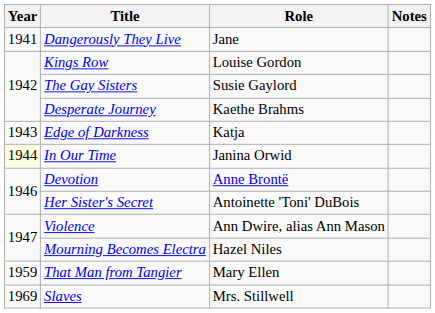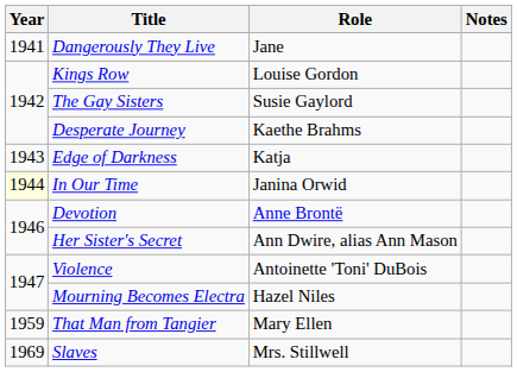 <table class="wikitable sortable">
 <tr>
 <th>Year</th>
 <th>Title</th>
 <th>Role</th>
 <th>Notes</th>
 </tr>
 <tr>
 <td>1941</td>
 <td><em><a href='#'>Dangerously They Live</a></em></td>
 <td>Jane</td>
 <td></td>
 </tr>
 <tr>
 <td rowspan=3>1942</td>
 <td><em><a href='#'>Kings Row</a></em></td>
 <td>Louise Gordon</td>
 <td></td>
 </tr>
 <tr>
 <td><em><a href='#'>The Gay Sisters</a></em></td>
 <td>Susie Gaylord</td>
 <td></td>
 </tr>
 <tr>
 <td><em><a href='#'>Desperate Journey</a></em></td>
 <td>Kaethe Brahms</td>
 <td></td>
 </tr>
 <tr>
 <td>1943</td>
 <td><em><a href='#'>Edge of Darkness</a></em></td>
 <td>Katja</td>
 <td></td>
 </tr>
 <tr>
 <td style="background: lightyellow;">1944</td>
 <td><em><a href='#'>In Our Time</a></em></td>
 <td>Janina Orwid</td>
 <td></td>
 </tr>
 <tr>
 <td rowspan=2>1946</td>
 <td><em><a href='#'>Devotion</a></em></td>
 <td><a href='#'>Anne Brontë</a></td>
 <td></td>
 </tr>
 <tr>
 <td><em><a href='#'>Her Sister's Secret</a></em></td>
-<td>Antoinette 'Toni' DuBois</td>
+<td>Ann Dwire, alias Ann Mason</td>
 <td></td>
 </tr>
 <tr>
 <td rowspan=2>1947</td>
 <td><em><a href='#'>Violence</a></em></td>
-<td>Ann Dwire, alias Ann Mason</td>
+<td>Antoinette 'Toni' DuBois</td>
 <td></td>
 </tr>
 <tr>
 <td><em><a href='#'>Mourning Becomes Electra</a></em></td>
 <td>Hazel Niles</td>
 <td></td>
 </tr>
 <tr>
 <td>1959</td>
 <td><em><a href='#'>That Man from Tangier</a></em></td>
 <td>Mary Ellen</td>
 <td></td>
 </tr>
 <tr>
 <td>1969</td>
 <td><em><a href='#'>Slaves</a></em></td>
 <td>Mrs. Stillwell</td>
 <td></td>
 </tr>
 </table>
